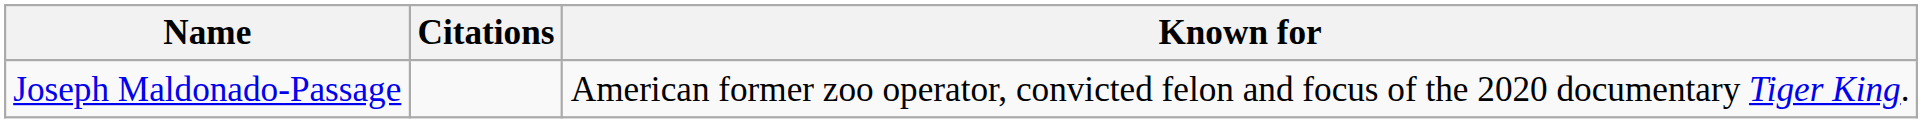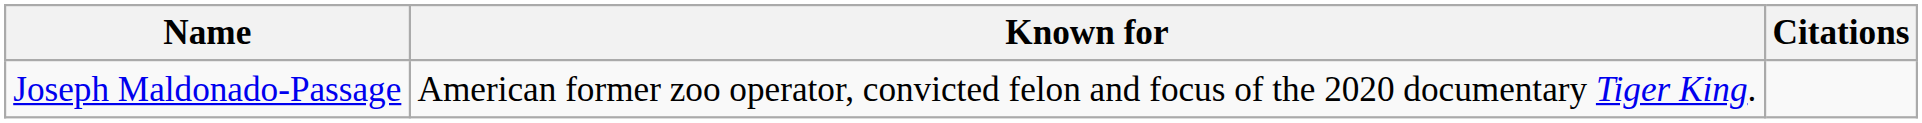 <table class="wikitable">
 <tr>
 <th>Name</th>
+<th>Known for</th>
 <th>Citations</th>
-<th>Known for</th>
 </tr>
 <tr>
 <td><a href='#'>Joseph Maldonado-Passage</a></td>
+<td>American former zoo operator, convicted felon and focus of the 2020 documentary <em><a href='#'>Tiger King</a></em>.</td>
 <td></td>
-<td>American former zoo operator, convicted felon and focus of the 2020 documentary <em><a href='#'>Tiger King</a></em>.</td>
 </tr>
 </table>
